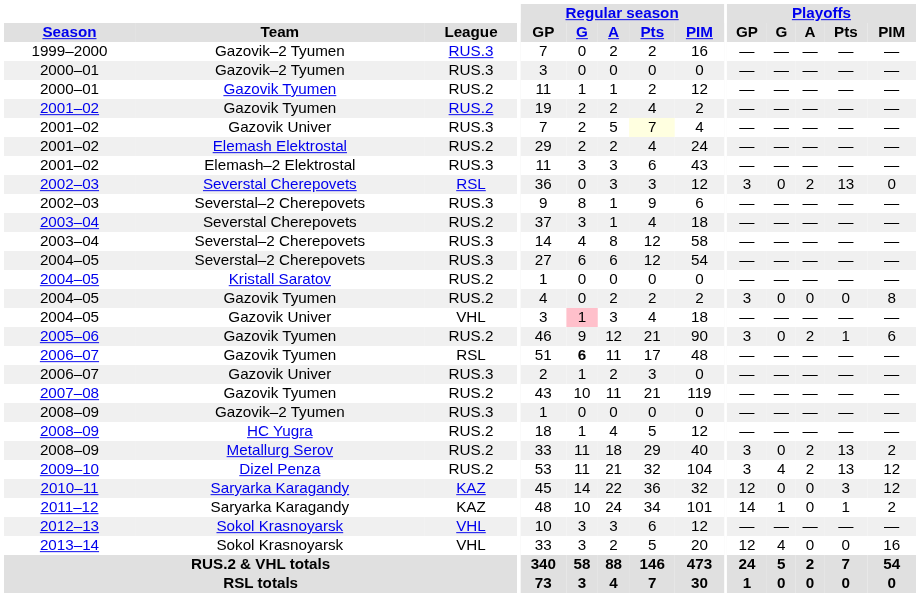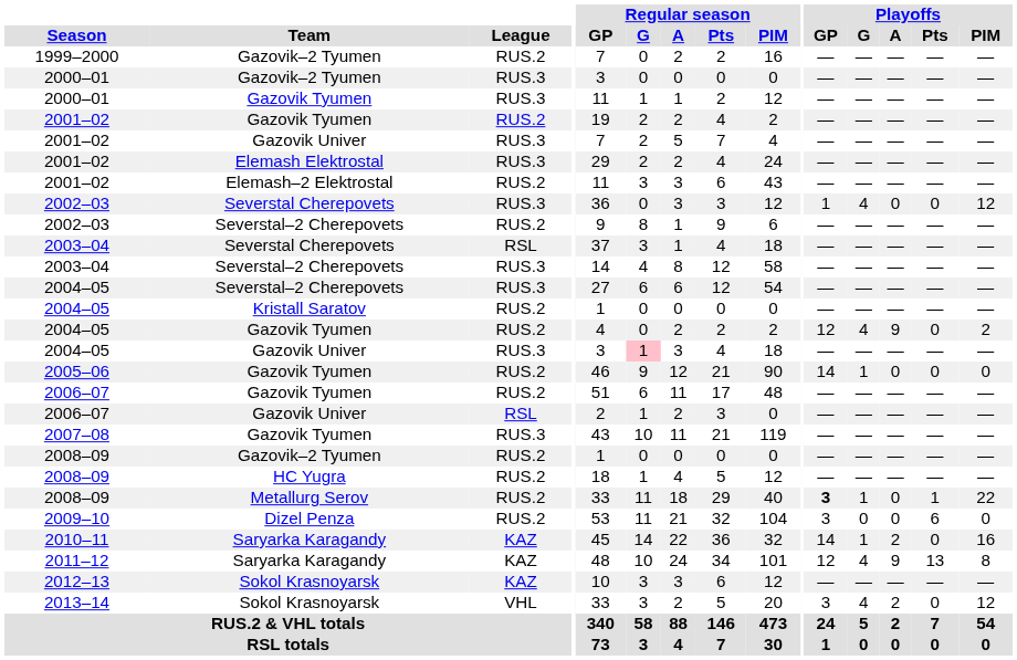 <table border="0" cellpadding="1" cellspacing="0" style="text-align:center; width:60em">
 <tr bgcolor="#e0e0e0">
 <th colspan="3" bgcolor="#ffffff"></th>
 <th rowspan="99" bgcolor="#ffffff"></th>
 <th colspan="5"><a href='#'>Regular season</a></th>
 <th rowspan="99" bgcolor="#ffffff"></th>
 <th colspan="5"><a href='#'>Playoffs</a></th>
 </tr>
 <tr bgcolor="#e0e0e0">
 <th><a href='#'>Season</a></th>
 <th>Team</th>
 <th>League</th>
 <th>GP</th>
 <th><a href='#'>G</a></th>
 <th><a href='#'>A</a></th>
 <th><a href='#'>Pts</a></th>
 <th><a href='#'>PIM</a></th>
 <th>GP</th>
 <th>G</th>
 <th>A</th>
 <th>Pts</th>
 <th>PIM</th>
 </tr>
 <tr>
 <td>1999–2000</td>
 <td>Gazovik–2 Tyumen</td>
-<td><a href='#'>RUS.3</a></td>
+<td>RUS.2</td>
 <td>7</td>
 <td>0</td>
 <td>2</td>
 <td>2</td>
 <td>16</td>
 <td>—</td>
 <td>—</td>
 <td>—</td>
 <td>—</td>
 <td>—</td>
 </tr>
 <tr bgcolor="#f0f0f0">
 <td>2000–01</td>
 <td>Gazovik–2 Tyumen</td>
 <td>RUS.3</td>
 <td>3</td>
 <td>0</td>
 <td>0</td>
 <td>0</td>
 <td>0</td>
 <td>—</td>
 <td>—</td>
 <td>—</td>
 <td>—</td>
 <td>—</td>
 </tr>
 <tr>
 <td>2000–01</td>
 <td><a href='#'>Gazovik Tyumen</a></td>
-<td>RUS.2</td>
+<td>RUS.3</td>
 <td>11</td>
 <td>1</td>
 <td>1</td>
 <td>2</td>
 <td>12</td>
 <td>—</td>
 <td>—</td>
 <td>—</td>
 <td>—</td>
 <td>—</td>
 </tr>
 <tr bgcolor="#f0f0f0">
 <td><a href='#'>2001–02</a></td>
 <td>Gazovik Tyumen</td>
 <td><a href='#'>RUS.2</a></td>
 <td>19</td>
 <td>2</td>
 <td>2</td>
 <td>4</td>
 <td>2</td>
 <td>—</td>
 <td>—</td>
 <td>—</td>
 <td>—</td>
 <td>—</td>
 </tr>
 <tr>
 <td>2001–02</td>
 <td>Gazovik Univer</td>
 <td>RUS.3</td>
 <td>7</td>
 <td>2</td>
 <td>5</td>
-<td style="background: lightyellow;">7</td>
+<td>7</td>
 <td>4</td>
 <td>—</td>
 <td>—</td>
 <td>—</td>
 <td>—</td>
 <td>—</td>
 </tr>
 <tr bgcolor="#f0f0f0">
 <td>2001–02</td>
 <td><a href='#'>Elemash Elektrostal</a></td>
-<td>RUS.2</td>
+<td>RUS.3</td>
 <td>29</td>
 <td>2</td>
 <td>2</td>
 <td>4</td>
 <td>24</td>
 <td>—</td>
 <td>—</td>
 <td>—</td>
 <td>—</td>
 <td>—</td>
 </tr>
 <tr>
 <td>2001–02</td>
 <td>Elemash–2 Elektrostal</td>
-<td>RUS.3</td>
+<td>RUS.2</td>
 <td>11</td>
 <td>3</td>
 <td>3</td>
 <td>6</td>
 <td>43</td>
 <td>—</td>
 <td>—</td>
 <td>—</td>
 <td>—</td>
 <td>—</td>
 </tr>
 <tr bgcolor="#f0f0f0">
 <td><a href='#'>2002–03</a></td>
 <td><a href='#'>Severstal Cherepovets</a></td>
-<td><a href='#'>RSL</a></td>
+<td>RUS.3</td>
 <td>36</td>
 <td>0</td>
 <td>3</td>
 <td>3</td>
 <td>12</td>
-<td>3</td>
+<td>1</td>
+<td>4</td>
 <td>0</td>
-<td>2</td>
-<td>13</td>
 <td>0</td>
+<td>12</td>
 </tr>
 <tr>
 <td>2002–03</td>
 <td>Severstal–2 Cherepovets</td>
-<td>RUS.3</td>
+<td>RUS.2</td>
 <td>9</td>
 <td>8</td>
 <td>1</td>
 <td>9</td>
 <td>6</td>
 <td>—</td>
 <td>—</td>
 <td>—</td>
 <td>—</td>
 <td>—</td>
 </tr>
 <tr bgcolor="#f0f0f0">
 <td><a href='#'>2003–04</a></td>
 <td>Severstal Cherepovets</td>
-<td>RUS.2</td>
+<td>RSL</td>
 <td>37</td>
 <td>3</td>
 <td>1</td>
 <td>4</td>
 <td>18</td>
 <td>—</td>
 <td>—</td>
 <td>—</td>
 <td>—</td>
 <td>—</td>
 </tr>
 <tr>
 <td>2003–04</td>
 <td>Severstal–2 Cherepovets</td>
 <td>RUS.3</td>
 <td>14</td>
 <td>4</td>
 <td>8</td>
 <td>12</td>
 <td>58</td>
 <td>—</td>
 <td>—</td>
 <td>—</td>
 <td>—</td>
 <td>—</td>
 </tr>
 <tr bgcolor="#f0f0f0">
 <td>2004–05</td>
 <td>Severstal–2 Cherepovets</td>
 <td>RUS.3</td>
 <td>27</td>
 <td>6</td>
 <td>6</td>
 <td>12</td>
 <td>54</td>
 <td>—</td>
 <td>—</td>
 <td>—</td>
 <td>—</td>
 <td>—</td>
 </tr>
 <tr>
 <td><a href='#'>2004–05</a></td>
 <td><a href='#'>Kristall Saratov</a></td>
 <td>RUS.2</td>
 <td>1</td>
 <td>0</td>
 <td>0</td>
 <td>0</td>
 <td>0</td>
 <td>—</td>
 <td>—</td>
 <td>—</td>
 <td>—</td>
 <td>—</td>
 </tr>
 <tr bgcolor="#f0f0f0">
 <td>2004–05</td>
 <td>Gazovik Tyumen</td>
 <td>RUS.2</td>
 <td>4</td>
 <td>0</td>
 <td>2</td>
 <td>2</td>
 <td>2</td>
-<td>3</td>
+<td>12</td>
+<td>4</td>
+<td>9</td>
 <td>0</td>
-<td>0</td>
-<td>0</td>
-<td>8</td>
+<td>2</td>
 </tr>
 <tr>
 <td>2004–05</td>
 <td>Gazovik Univer</td>
-<td>VHL</td>
+<td>RUS.3</td>
 <td>3</td>
 <td style="background: pink;">1</td>
 <td>3</td>
 <td>4</td>
 <td>18</td>
 <td>—</td>
 <td>—</td>
 <td>—</td>
 <td>—</td>
 <td>—</td>
 </tr>
 <tr bgcolor="#f0f0f0">
 <td><a href='#'>2005–06</a></td>
 <td>Gazovik Tyumen</td>
 <td>RUS.2</td>
 <td>46</td>
 <td>9</td>
 <td>12</td>
 <td>21</td>
 <td>90</td>
-<td>3</td>
+<td>14</td>
+<td>1</td>
 <td>0</td>
-<td>2</td>
-<td>1</td>
-<td>6</td>
+<td>0</td>
+<td>0</td>
 </tr>
 <tr>
 <td><a href='#'>2006–07</a></td>
 <td>Gazovik Tyumen</td>
-<td>RSL</td>
+<td>RUS.2</td>
 <td>51</td>
-<td><strong>6</strong></td>
+<td>6</td>
 <td>11</td>
 <td>17</td>
 <td>48</td>
 <td>—</td>
 <td>—</td>
 <td>—</td>
 <td>—</td>
 <td>—</td>
 </tr>
 <tr bgcolor="#f0f0f0">
 <td>2006–07</td>
 <td>Gazovik Univer</td>
-<td>RUS.3</td>
+<td><a href='#'>RSL</a></td>
 <td>2</td>
 <td>1</td>
 <td>2</td>
 <td>3</td>
 <td>0</td>
 <td>—</td>
 <td>—</td>
 <td>—</td>
 <td>—</td>
 <td>—</td>
 </tr>
 <tr>
 <td><a href='#'>2007–08</a></td>
 <td>Gazovik Tyumen</td>
-<td>RUS.2</td>
+<td>RUS.3</td>
 <td>43</td>
 <td>10</td>
 <td>11</td>
 <td>21</td>
 <td>119</td>
 <td>—</td>
 <td>—</td>
 <td>—</td>
 <td>—</td>
 <td>—</td>
 </tr>
 <tr bgcolor="#f0f0f0">
 <td>2008–09</td>
 <td>Gazovik–2 Tyumen</td>
-<td>RUS.3</td>
+<td>RUS.2</td>
 <td>1</td>
 <td>0</td>
 <td>0</td>
 <td>0</td>
 <td>0</td>
 <td>—</td>
 <td>—</td>
 <td>—</td>
 <td>—</td>
 <td>—</td>
 </tr>
 <tr>
 <td><a href='#'>2008–09</a></td>
 <td><a href='#'>HC Yugra</a></td>
 <td>RUS.2</td>
 <td>18</td>
 <td>1</td>
 <td>4</td>
 <td>5</td>
 <td>12</td>
 <td>—</td>
 <td>—</td>
 <td>—</td>
 <td>—</td>
 <td>—</td>
 </tr>
 <tr bgcolor="#f0f0f0">
 <td>2008–09</td>
 <td><a href='#'>Metallurg Serov</a></td>
 <td>RUS.2</td>
 <td>33</td>
 <td>11</td>
 <td>18</td>
 <td>29</td>
 <td>40</td>
-<td>3</td>
+<td><strong>3</strong></td>
+<td>1</td>
 <td>0</td>
-<td>2</td>
-<td>13</td>
-<td>2</td>
+<td>1</td>
+<td>22</td>
 </tr>
 <tr>
 <td><a href='#'>2009–10</a></td>
 <td><a href='#'>Dizel Penza</a></td>
 <td>RUS.2</td>
 <td>53</td>
 <td>11</td>
 <td>21</td>
 <td>32</td>
 <td>104</td>
 <td>3</td>
-<td>4</td>
-<td>2</td>
-<td>13</td>
-<td>12</td>
+<td>0</td>
+<td>0</td>
+<td>6</td>
+<td>0</td>
 </tr>
 <tr bgcolor="#f0f0f0">
 <td><a href='#'>2010–11</a></td>
 <td><a href='#'>Saryarka Karagandy</a></td>
 <td><a href='#'>KAZ</a></td>
 <td>45</td>
 <td>14</td>
 <td>22</td>
 <td>36</td>
 <td>32</td>
-<td>12</td>
+<td>14</td>
+<td>1</td>
+<td>2</td>
 <td>0</td>
-<td>0</td>
-<td>3</td>
-<td>12</td>
+<td>16</td>
 </tr>
 <tr>
 <td><a href='#'>2011–12</a></td>
 <td>Saryarka Karagandy</td>
 <td>KAZ</td>
 <td>48</td>
 <td>10</td>
 <td>24</td>
 <td>34</td>
 <td>101</td>
-<td>14</td>
-<td>1</td>
-<td>0</td>
-<td>1</td>
-<td>2</td>
+<td>12</td>
+<td>4</td>
+<td>9</td>
+<td>13</td>
+<td>8</td>
 </tr>
 <tr bgcolor="#f0f0f0">
 <td><a href='#'>2012–13</a></td>
 <td><a href='#'>Sokol Krasnoyarsk</a></td>
-<td><a href='#'>VHL</a></td>
+<td><a href='#'>KAZ</a></td>
 <td>10</td>
 <td>3</td>
 <td>3</td>
 <td>6</td>
 <td>12</td>
 <td>—</td>
 <td>—</td>
 <td>—</td>
 <td>—</td>
 <td>—</td>
 </tr>
 <tr>
 <td><a href='#'>2013–14</a></td>
 <td>Sokol Krasnoyarsk</td>
 <td>VHL</td>
 <td>33</td>
 <td>3</td>
 <td>2</td>
 <td>5</td>
 <td>20</td>
+<td>3</td>
+<td>4</td>
+<td>2</td>
+<td>0</td>
 <td>12</td>
-<td>4</td>
-<td>0</td>
-<td>0</td>
-<td>16</td>
 </tr>
 <tr bgcolor="#e0e0e0">
 <th colspan="3">RUS.2 & VHL totals</th>
 <th>340</th>
 <th>58</th>
 <th>88</th>
 <th>146</th>
 <th>473</th>
 <th>24</th>
 <th>5</th>
 <th>2</th>
 <th>7</th>
 <th>54</th>
 </tr>
 <tr bgcolor="#e0e0e0">
 <th colspan="3">RSL totals</th>
 <th>73</th>
 <th>3</th>
 <th>4</th>
 <th>7</th>
 <th>30</th>
 <th>1</th>
 <th>0</th>
 <th>0</th>
 <th>0</th>
 <th>0</th>
 </tr>
 </table>
